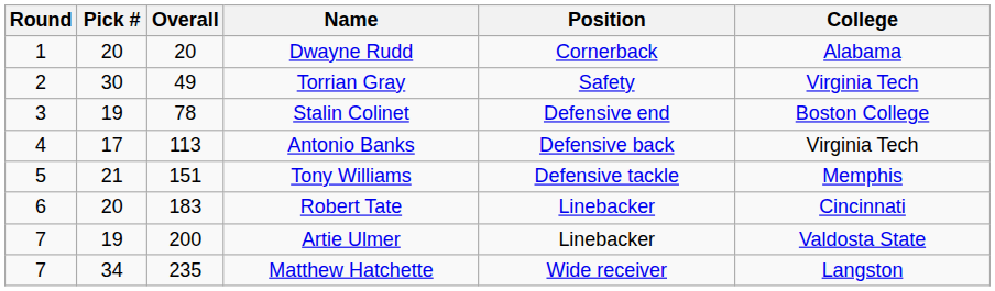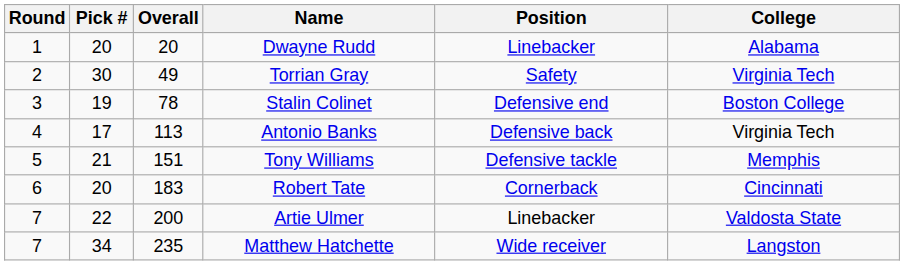 <table class="wikitable sortable" style="text-align:center">
 <tr>
 <th width=50px>Round</th>
 <th width=50px>Pick #</th>
 <th width=50px>Overall</th>
 <th width=200px>Name</th>
 <th width=200px>Position</th>
 <th width=200px>College</th>
 </tr>
 <tr>
 <td>1</td>
 <td>20</td>
 <td>20</td>
 <td><a href='#'>Dwayne Rudd</a></td>
-<td><a href='#'>Cornerback</a></td>
+<td><a href='#'>Linebacker</a></td>
 <td><a href='#'>Alabama</a></td>
 </tr>
 <tr>
 <td>2</td>
 <td>30</td>
 <td>49</td>
 <td><a href='#'>Torrian Gray</a></td>
 <td><a href='#'>Safety</a></td>
 <td><a href='#'>Virginia Tech</a></td>
 </tr>
 <tr>
 <td>3</td>
 <td>19</td>
 <td>78</td>
 <td><a href='#'>Stalin Colinet</a></td>
 <td><a href='#'>Defensive end</a></td>
 <td><a href='#'>Boston College</a></td>
 </tr>
 <tr>
 <td>4</td>
 <td>17</td>
 <td>113</td>
 <td><a href='#'>Antonio Banks</a></td>
 <td><a href='#'>Defensive back</a></td>
 <td>Virginia Tech</td>
 </tr>
 <tr>
 <td>5</td>
 <td>21</td>
 <td>151</td>
 <td><a href='#'>Tony Williams</a></td>
 <td><a href='#'>Defensive tackle</a></td>
 <td><a href='#'>Memphis</a></td>
 </tr>
 <tr>
 <td>6</td>
 <td>20</td>
 <td>183</td>
 <td><a href='#'>Robert Tate</a></td>
-<td><a href='#'>Linebacker</a></td>
+<td><a href='#'>Cornerback</a></td>
 <td><a href='#'>Cincinnati</a></td>
 </tr>
 <tr>
 <td>7</td>
-<td>19</td>
+<td>22</td>
 <td>200</td>
 <td><a href='#'>Artie Ulmer</a></td>
 <td>Linebacker</td>
 <td><a href='#'>Valdosta State</a></td>
 </tr>
 <tr>
 <td>7</td>
 <td>34</td>
 <td>235</td>
 <td><a href='#'>Matthew Hatchette</a></td>
 <td><a href='#'>Wide receiver</a></td>
 <td><a href='#'>Langston</a></td>
 </tr>
 </table>
